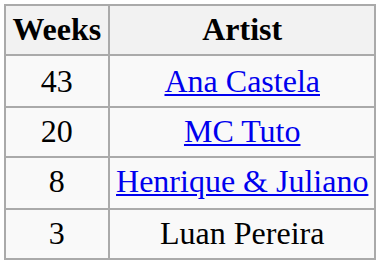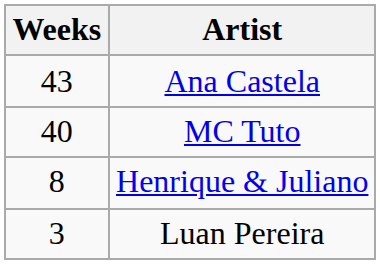 <table class="wikitable plainrowheaders" style="text-align: center">
 <tr>
 <th>Weeks</th>
 <th>Artist</th>
 </tr>
 <tr>
 <td>43</td>
 <td><a href='#'>Ana Castela</a></td>
 </tr>
 <tr>
-<td>20</td>
+<td>40</td>
 <td><a href='#'>MC Tuto</a></td>
 </tr>
 <tr>
 <td>8</td>
 <td><a href='#'>Henrique & Juliano</a></td>
 </tr>
 <tr>
 <td>3</td>
 <td>Luan Pereira</td>
 </tr>
 </table>
